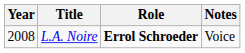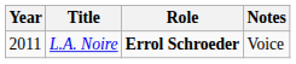 <table class="wikitable sortable">
 <tr>
 <th>Year</th>
 <th>Title</th>
 <th>Role</th>
 <th class="unsortable">Notes</th>
 </tr>
 <tr>
-<td>2008</td>
+<td>2011</td>
 <td><em><a href='#'>L.A. Noire</a></em></td>
 <td><strong>Errol Schroeder</strong></td>
 <td>Voice</td>
 </tr>
 </table>
